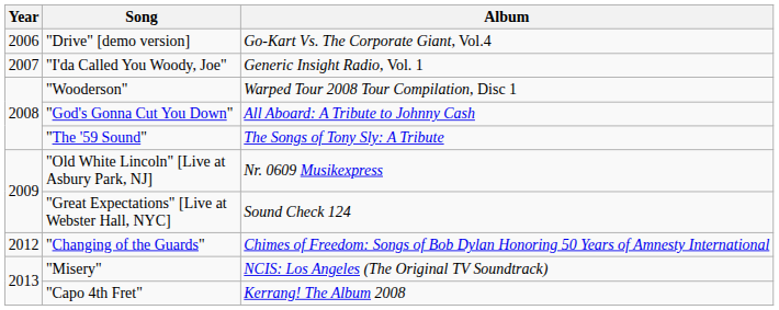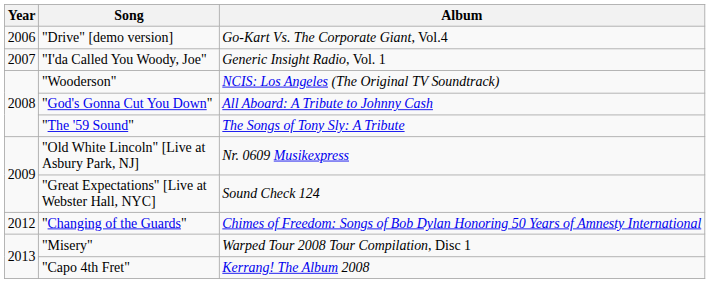 <table class="wikitable">
 <tr>
 <th>Year</th>
 <th width=200>Song</th>
 <th>Album</th>
 </tr>
 <tr>
 <td>2006</td>
 <td>"Drive" [demo version]</td>
 <td><em>Go-Kart Vs. The Corporate Giant</em>, Vol.4</td>
 </tr>
 <tr>
 <td>2007</td>
 <td>"I'da Called You Woody, Joe"</td>
 <td><em>Generic Insight Radio</em>, Vol. 1</td>
 </tr>
 <tr>
 <td rowspan="3">2008</td>
 <td>"Wooderson"</td>
-<td><em>Warped Tour 2008 Tour Compilation</em>, Disc 1</td>
+<td><em><a href='#'>NCIS: Los Angeles</a> (The Original TV Soundtrack)</em></td>
 </tr>
 <tr>
 <td>"<a href='#'>God's Gonna Cut You Down</a>"</td>
 <td><em><a href='#'>All Aboard: A Tribute to Johnny Cash</a></em></td>
 </tr>
 <tr>
 <td>"<a href='#'>The '59 Sound</a>"</td>
 <td><em><a href='#'>The Songs of Tony Sly: A Tribute</a></em></td>
 </tr>
 <tr>
 <td rowspan="2">2009</td>
 <td>"Old White Lincoln" [Live at Asbury Park, NJ]</td>
 <td><em>Nr. 0609 <a href='#'>Musikexpress</a></em></td>
 </tr>
 <tr>
 <td>"Great Expectations" [Live at Webster Hall, NYC]</td>
 <td><em>Sound Check 124</em></td>
 </tr>
 <tr>
 <td>2012</td>
 <td>"<a href='#'>Changing of the Guards</a>"</td>
 <td><em><a href='#'>Chimes of Freedom: Songs of Bob Dylan Honoring 50 Years of Amnesty International</a></em></td>
 </tr>
 <tr>
 <td rowspan="2">2013</td>
 <td>"Misery"</td>
-<td><em><a href='#'>NCIS: Los Angeles</a> (The Original TV Soundtrack)</em></td>
+<td><em>Warped Tour 2008 Tour Compilation</em>, Disc 1</td>
 </tr>
 <tr>
 <td>"Capo 4th Fret"</td>
 <td><em><a href='#'>Kerrang! The Album</a> 2008</em></td>
 </tr>
 </table>
